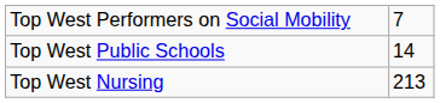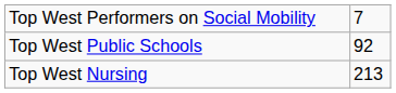 <table class="wikitable floatright" style="width: 22em;">
 <tr>
 <td>Top West Performers on <a href='#'>Social Mobility</a></td>
 <td>7</td>
 </tr>
 <tr>
 <td>Top West <a href='#'>Public Schools</a></td>
-<td>14</td>
+<td>92</td>
 </tr>
 <tr>
 <td>Top West <a href='#'>Nursing</a></td>
 <td>213</td>
 </tr>
 </table>
